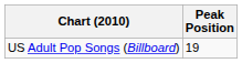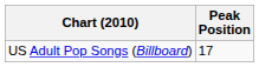 <table class="wikitable">
 <tr>
 <th>Chart (2010)</th>
 <th>Peak <br> Position</th>
 </tr>
 <tr>
 <td>US <a href='#'>Adult Pop Songs</a> (<em><a href='#'>Billboard</a></em>)</td>
-<td>19</td>
+<td>17</td>
 </tr>
 </table>
